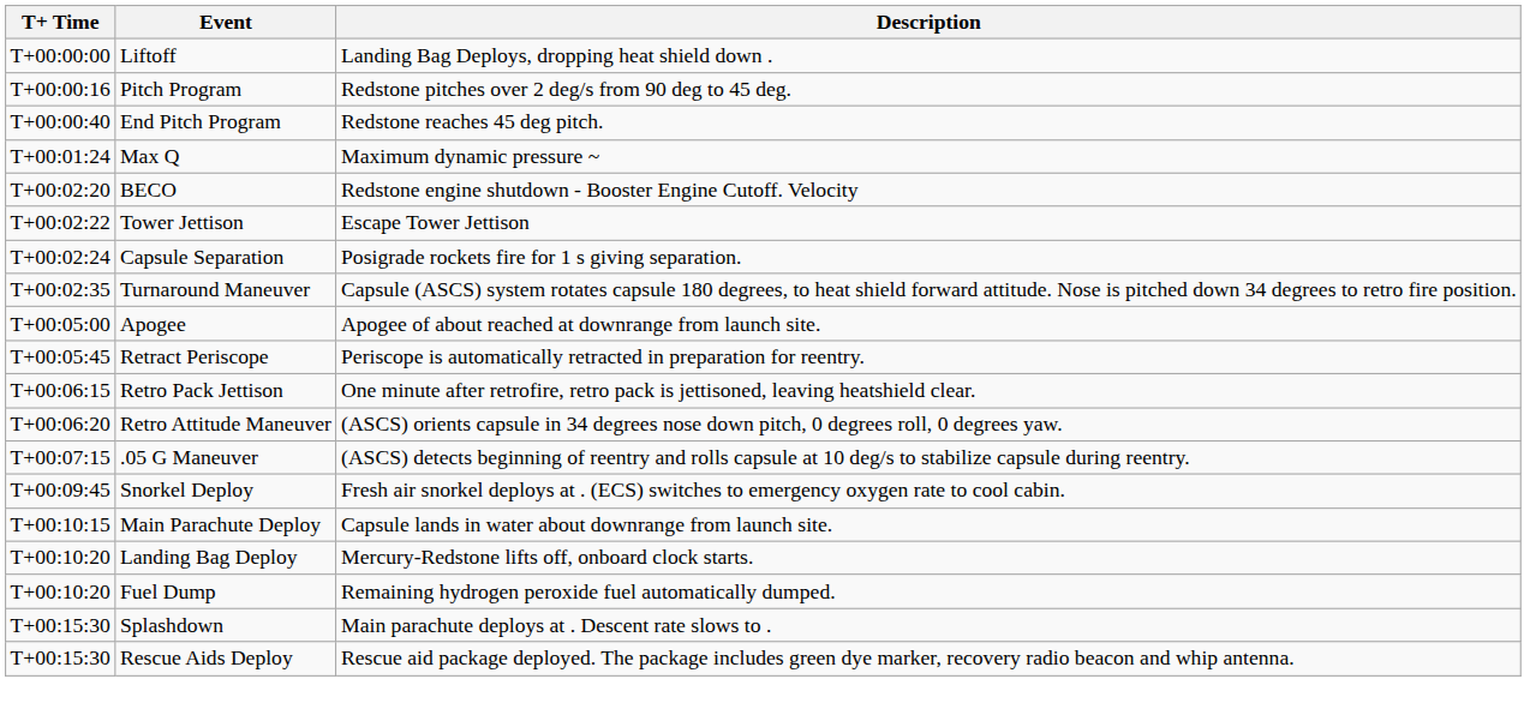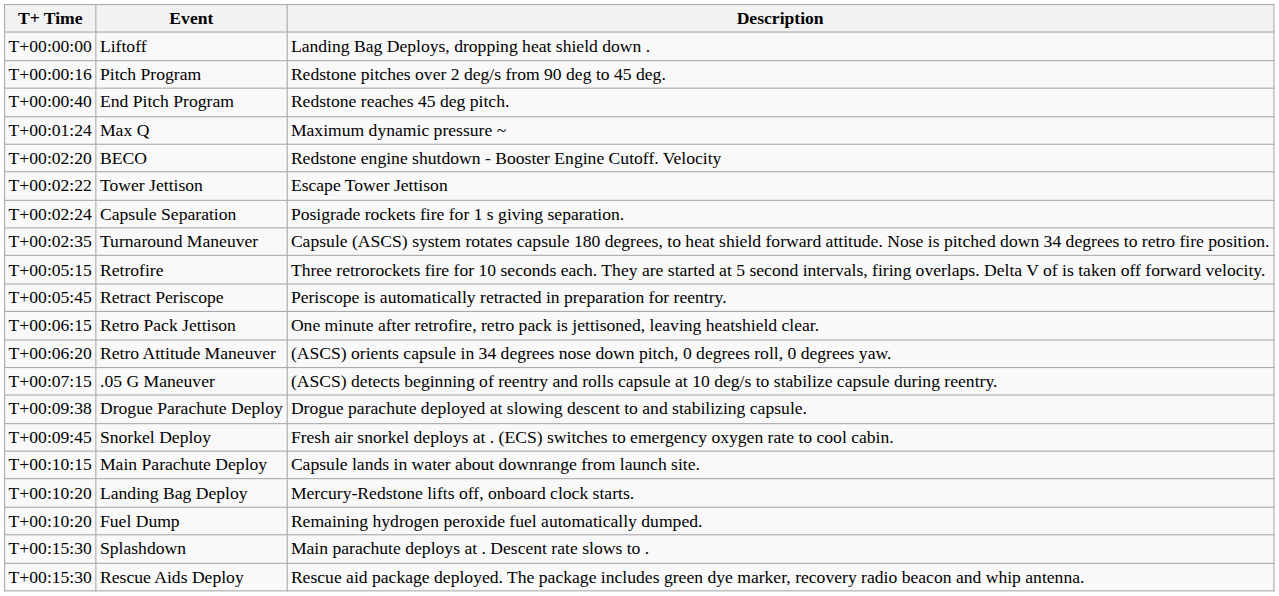 <table class="wikitable">
 <tr>
 <th>T+ Time</th>
 <th>Event</th>
 <th>Description</th>
 </tr>
 <tr>
 <td>T+00:00:00</td>
 <td>Liftoff</td>
 <td>Landing Bag Deploys, dropping heat shield down .</td>
 </tr>
 <tr>
 <td>T+00:00:16</td>
 <td>Pitch Program</td>
 <td>Redstone pitches over 2 deg/s from 90 deg to 45 deg.</td>
 </tr>
 <tr>
 <td>T+00:00:40</td>
 <td>End Pitch Program</td>
 <td>Redstone reaches 45 deg pitch.</td>
 </tr>
 <tr>
 <td>T+00:01:24</td>
 <td>Max Q</td>
 <td>Maximum dynamic pressure ~</td>
 </tr>
 <tr>
 <td>T+00:02:20</td>
 <td>BECO</td>
 <td>Redstone engine shutdown - Booster Engine Cutoff. Velocity </td>
 </tr>
 <tr>
 <td>T+00:02:22</td>
 <td>Tower Jettison</td>
 <td>Escape Tower Jettison</td>
 </tr>
 <tr>
 <td>T+00:02:24</td>
 <td>Capsule Separation</td>
 <td>Posigrade rockets fire for 1 s giving  separation.</td>
 </tr>
 <tr>
 <td>T+00:02:35</td>
 <td>Turnaround Maneuver</td>
 <td>Capsule (ASCS) system rotates capsule 180 degrees, to heat shield forward attitude. Nose is pitched down 34 degrees to retro fire position.</td>
 </tr>
 <tr>
-<td>T+00:05:00</td>
-<td>Apogee</td>
-<td>Apogee of about  reached at  downrange from launch site.</td>
+<td>T+00:05:15</td>
+<td>Retrofire</td>
+<td>Three retrorockets fire for 10 seconds each. They are started at 5 second intervals, firing overlaps. Delta V of  is taken off forward velocity.</td>
 </tr>
 <tr>
 <td>T+00:05:45</td>
 <td>Retract Periscope</td>
 <td>Periscope is automatically retracted in preparation for reentry.</td>
 </tr>
 <tr>
 <td>T+00:06:15</td>
 <td>Retro Pack Jettison</td>
 <td>One minute after retrofire, retro pack is jettisoned, leaving heatshield clear.</td>
 </tr>
 <tr>
 <td>T+00:06:20</td>
 <td>Retro Attitude Maneuver</td>
 <td>(ASCS) orients capsule in 34 degrees nose down pitch, 0 degrees roll, 0 degrees yaw.</td>
 </tr>
 <tr>
 <td>T+00:07:15</td>
 <td>.05 G Maneuver</td>
 <td>(ASCS) detects beginning of reentry and rolls capsule at 10 deg/s to stabilize capsule during reentry.</td>
+</tr>
+<tr>
+<td>T+00:09:38</td>
+<td>Drogue Parachute Deploy</td>
+<td>Drogue parachute deployed at  slowing descent to  and stabilizing capsule.</td>
 </tr>
 <tr>
 <td>T+00:09:45</td>
 <td>Snorkel Deploy</td>
 <td>Fresh air snorkel deploys at . (ECS) switches to emergency oxygen rate to cool cabin.</td>
 </tr>
 <tr>
 <td>T+00:10:15</td>
 <td>Main Parachute Deploy</td>
 <td>Capsule lands in water about  downrange from launch site.</td>
 </tr>
 <tr>
 <td>T+00:10:20</td>
 <td>Landing Bag Deploy</td>
 <td>Mercury-Redstone lifts off, onboard clock starts.</td>
 </tr>
 <tr>
 <td>T+00:10:20</td>
 <td>Fuel Dump</td>
 <td>Remaining hydrogen peroxide fuel automatically dumped.</td>
 </tr>
 <tr>
 <td>T+00:15:30</td>
 <td>Splashdown</td>
 <td>Main parachute deploys at . Descent rate slows to .</td>
 </tr>
 <tr>
 <td>T+00:15:30</td>
 <td>Rescue Aids Deploy</td>
 <td>Rescue aid package deployed. The package includes green dye marker, recovery radio beacon and whip antenna.</td>
 </tr>
 </table>
